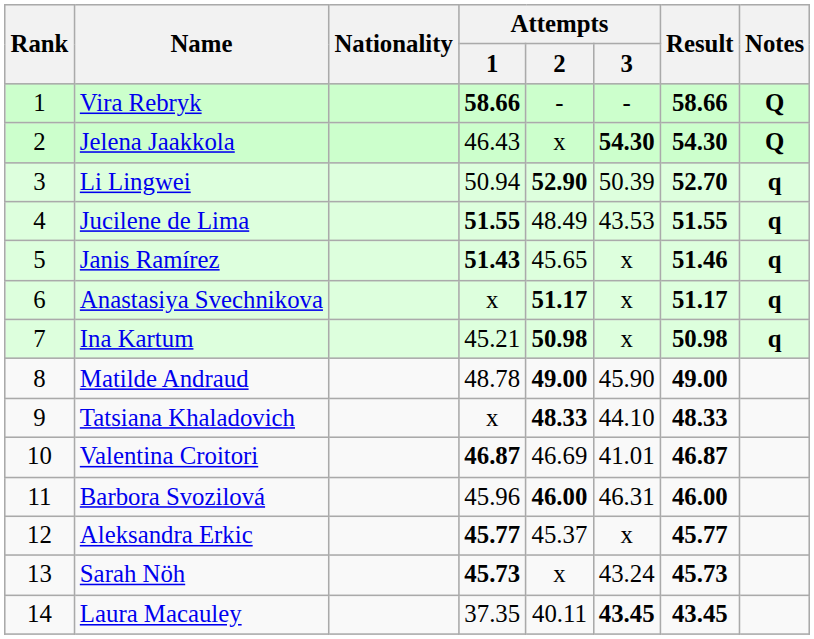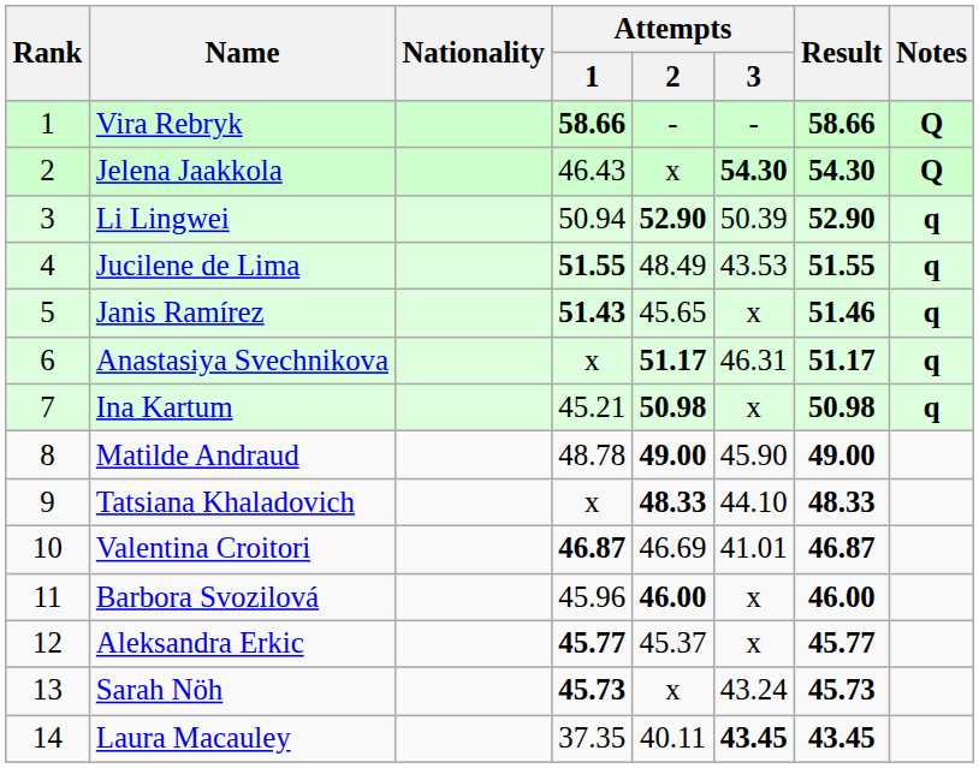 <table class="wikitable sortable" style="text-align:center">
 <tr>
 <th rowspan=2>Rank</th>
 <th rowspan=2>Name</th>
 <th rowspan=2>Nationality</th>
 <th colspan=3>Attempts</th>
 <th rowspan=2>Result</th>
 <th rowspan=2>Notes</th>
 </tr>
 <tr>
 <th>1</th>
 <th>2</th>
 <th>3</th>
 </tr>
 <tr bgcolor=ccffcc>
 <td>1</td>
 <td align=left><a href='#'>Vira Rebryk</a></td>
 <td align=left></td>
 <td><strong>58.66</strong></td>
 <td>-</td>
 <td>-</td>
 <td><strong>58.66</strong></td>
 <td><strong>Q</strong></td>
 </tr>
 <tr bgcolor=ccffcc>
 <td>2</td>
 <td align=left><a href='#'>Jelena Jaakkola</a></td>
 <td align=left></td>
 <td>46.43</td>
 <td>x</td>
 <td><strong>54.30</strong></td>
 <td><strong>54.30</strong></td>
 <td><strong>Q</strong></td>
 </tr>
 <tr bgcolor=ddffdd>
 <td>3</td>
 <td align=left><a href='#'>Li Lingwei</a></td>
 <td align=left></td>
 <td>50.94</td>
 <td><strong>52.90</strong></td>
 <td>50.39</td>
-<td><strong>52.70</strong></td>
+<td><strong>52.90</strong></td>
 <td><strong>q</strong></td>
 </tr>
 <tr bgcolor=ddffdd>
 <td>4</td>
 <td align=left><a href='#'>Jucilene de Lima</a></td>
 <td align=left></td>
 <td><strong>51.55</strong></td>
 <td>48.49</td>
 <td>43.53</td>
 <td><strong>51.55</strong></td>
 <td><strong>q</strong></td>
 </tr>
 <tr bgcolor=ddffdd>
 <td>5</td>
 <td align=left><a href='#'>Janis Ramírez</a></td>
 <td align=left></td>
 <td><strong>51.43</strong></td>
 <td>45.65</td>
 <td>x</td>
 <td><strong>51.46</strong></td>
 <td><strong>q</strong></td>
 </tr>
 <tr bgcolor=ddffdd>
 <td>6</td>
 <td align=left><a href='#'>Anastasiya Svechnikova</a></td>
 <td align=left></td>
 <td>x</td>
 <td><strong>51.17</strong></td>
-<td>x</td>
+<td>46.31</td>
 <td><strong>51.17</strong></td>
 <td><strong>q</strong></td>
 </tr>
 <tr bgcolor=ddffdd>
 <td>7</td>
 <td align=left><a href='#'>Ina Kartum</a></td>
 <td align=left></td>
 <td>45.21</td>
 <td><strong>50.98</strong></td>
 <td>x</td>
 <td><strong>50.98</strong></td>
 <td><strong>q</strong></td>
 </tr>
 <tr>
 <td>8</td>
 <td align=left><a href='#'>Matilde Andraud</a></td>
 <td align=left></td>
 <td>48.78</td>
 <td><strong>49.00</strong></td>
 <td>45.90</td>
 <td><strong>49.00</strong></td>
 <td></td>
 </tr>
 <tr>
 <td>9</td>
 <td align=left><a href='#'>Tatsiana Khaladovich</a></td>
 <td align=left></td>
 <td>x</td>
 <td><strong>48.33</strong></td>
 <td>44.10</td>
 <td><strong>48.33</strong></td>
 <td></td>
 </tr>
 <tr>
 <td>10</td>
 <td align=left><a href='#'>Valentina Croitori</a></td>
 <td align=left></td>
 <td><strong>46.87</strong></td>
 <td>46.69</td>
 <td>41.01</td>
 <td><strong>46.87</strong></td>
 <td></td>
 </tr>
 <tr>
 <td>11</td>
 <td align=left><a href='#'>Barbora Svozilová</a></td>
 <td align=left></td>
 <td>45.96</td>
 <td><strong>46.00</strong></td>
-<td>46.31</td>
+<td>x</td>
 <td><strong>46.00</strong></td>
 <td></td>
 </tr>
 <tr>
 <td>12</td>
 <td align=left><a href='#'>Aleksandra Erkic</a></td>
 <td align=left></td>
 <td><strong>45.77</strong></td>
 <td>45.37</td>
 <td>x</td>
 <td><strong>45.77</strong></td>
 <td></td>
 </tr>
 <tr>
 <td>13</td>
 <td align=left><a href='#'>Sarah Nöh</a></td>
 <td align=left></td>
 <td><strong>45.73</strong></td>
 <td>x</td>
 <td>43.24</td>
 <td><strong>45.73</strong></td>
 <td></td>
 </tr>
 <tr>
 <td>14</td>
 <td align=left><a href='#'>Laura Macauley</a></td>
 <td align=left></td>
 <td>37.35</td>
 <td>40.11</td>
 <td><strong>43.45</strong></td>
 <td><strong>43.45</strong></td>
 <td></td>
 </tr>
 </table>
